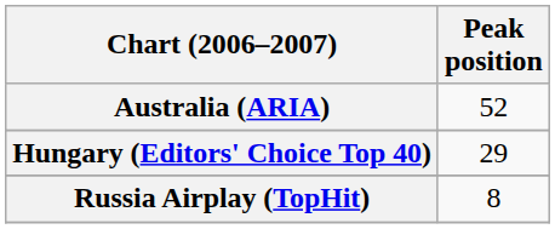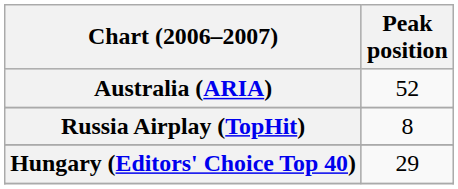 <table class="wikitable plainrowheaders sortable" style="text-align:center;">
 <tr>
 <th scope="col">Chart (2006–2007)</th>
 <th scope="col">Peak<br>position</th>
 </tr>
 <tr>
 <th scope="row">Australia (<a href='#'>ARIA</a>)</th>
 <td>52</td>
 </tr>
 <tr>
 </tr>
 <tr>
 </tr>
 <tr>
 </tr>
 <tr>
 </tr>
 <tr>
 </tr>
 <tr>
-<th scope="row">Hungary (<a href='#'>Editors' Choice Top 40</a>)</th>
-<td>29</td>
+<th scope="row">Russia Airplay (<a href='#'>TopHit</a>)</th>
+<td>8</td>
 </tr>
 <tr>
 </tr>
 <tr>
-<th scope="row">Russia Airplay (<a href='#'>TopHit</a>)</th>
-<td>8</td>
+<th scope="row">Hungary (<a href='#'>Editors' Choice Top 40</a>)</th>
+<td>29</td>
 </tr>
 <tr>
 </tr>
 <tr>
 </tr>
 <tr>
 </tr>
 <tr>
 </tr>
 </table>
